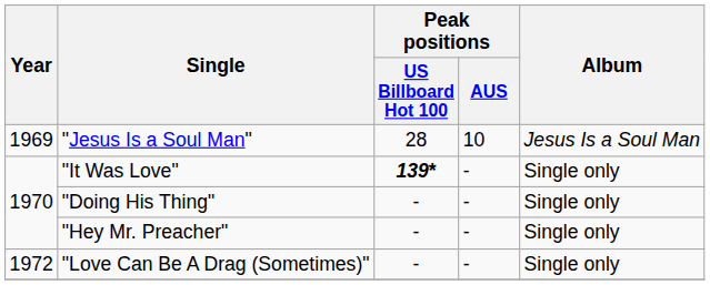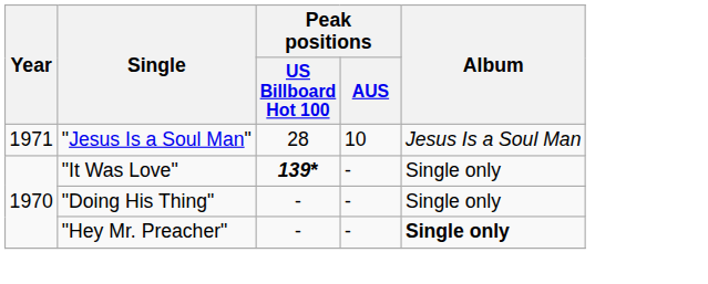 <table class="wikitable">
 <tr>
 <th align="center" rowspan="2">Year</th>
 <th align="center" rowspan="2">Single</th>
 <th align="center" colspan="2">Peak positions</th>
 <th align="center" rowspan="2">Album</th>
 </tr>
 <tr>
 <th scope="col" style="width:3em;font-size:90%;"><a href='#'>US <br>Billboard<br>Hot 100</a></th>
 <th scope="col" style="width:3em;font-size:90%;"><a href='#'>AUS</a></th>
 </tr>
 <tr>
-<td style="text-align:center;">1969</td>
+<td style="text-align:center;">1971</td>
 <td>"<a href='#'>Jesus Is a Soul Man</a>"</td>
 <td style="text-align:center;">28</td>
 <td>10</td>
 <td><em>Jesus Is a Soul Man</em></td>
 </tr>
 <tr>
 <td rowspan="3">1970</td>
 <td>"It Was Love"</td>
 <td style="text-align:center;"><strong><em>139</em>*</strong></td>
 <td>-</td>
 <td>Single only</td>
 </tr>
 <tr>
 <td>"Doing His Thing"</td>
 <td style="text-align:center;">-</td>
 <td>-</td>
 <td>Single only</td>
 </tr>
 <tr>
 <td>"Hey Mr. Preacher"</td>
 <td style="text-align:center;">-</td>
 <td>-</td>
-<td>Single only</td>
-</tr>
-<tr>
-<td style="text-align:center;">1972</td>
-<td>"Love Can Be A Drag (Sometimes)"</td>
-<td style="text-align:center;">-</td>
-<td>-</td>
-<td>Single only</td>
+<td><strong>Single only</strong></td>
 </tr>
 <tr>
 </tr>
 </table>
